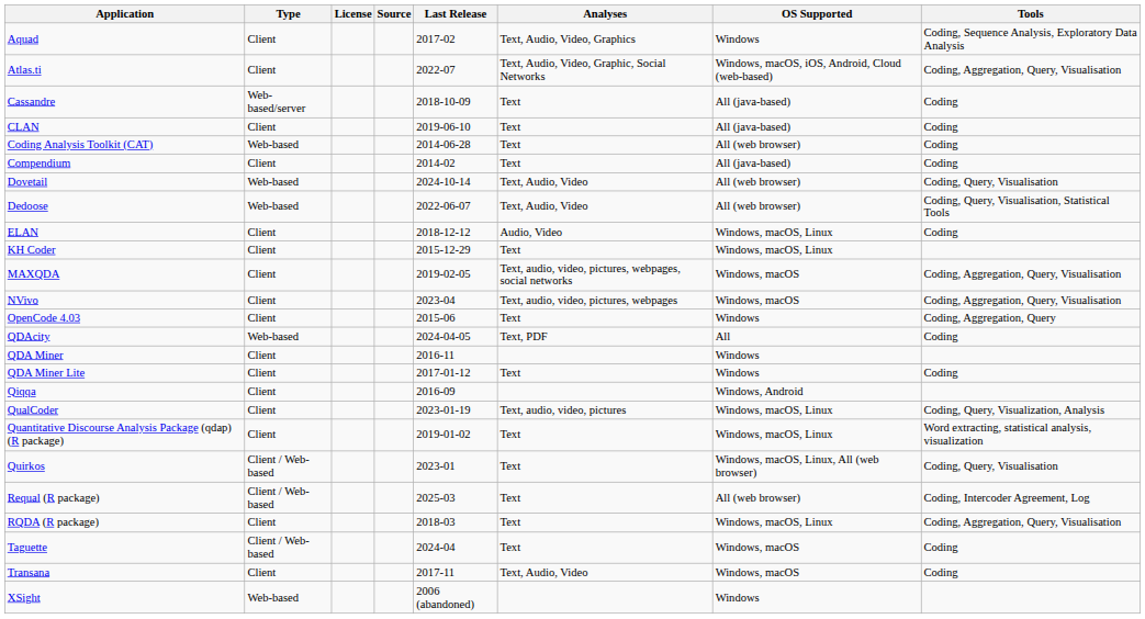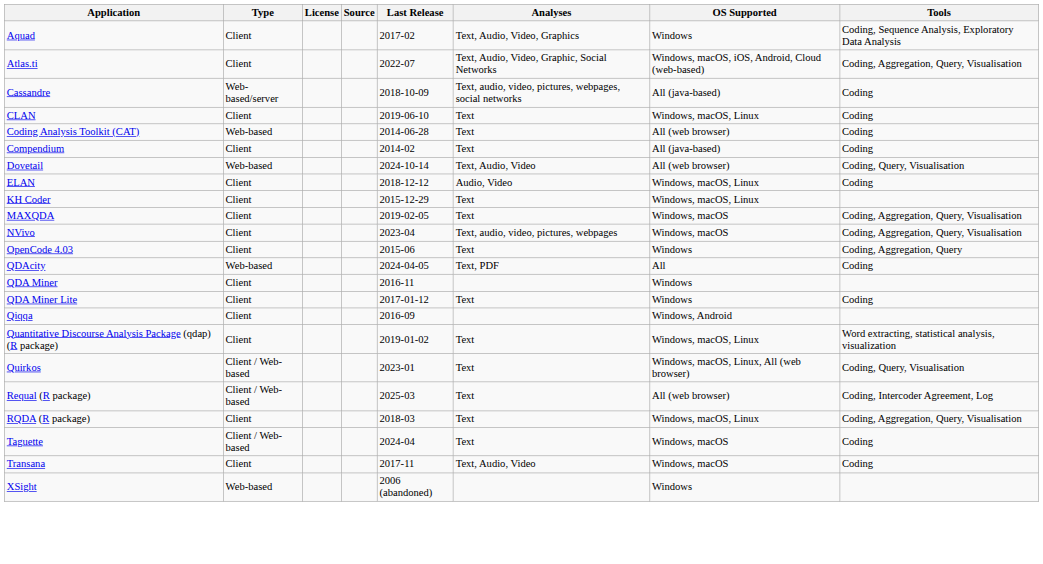 <table class="wikitable sortable">
 <tr>
 <th>Application</th>
 <th>Type</th>
 <th>License</th>
 <th>Source</th>
 <th>Last Release</th>
 <th>Analyses</th>
 <th>OS Supported</th>
 <th>Tools</th>
 </tr>
 <tr --->
 <td><a href='#'>Aquad</a></td>
 <td>Client</td>
 <td></td>
 <td></td>
 <td>2017-02</td>
 <td>Text, Audio, Video, Graphics</td>
 <td>Windows</td>
 <td>Coding, Sequence Analysis, Exploratory Data Analysis</td>
 </tr>
 <tr --->
 <td><a href='#'>Atlas.ti</a></td>
 <td>Client</td>
 <td></td>
 <td></td>
 <td>2022-07</td>
 <td>Text, Audio, Video, Graphic, Social Networks</td>
 <td>Windows, macOS, iOS, Android, Cloud (web-based)</td>
 <td>Coding, Aggregation, Query, Visualisation</td>
 </tr>
 <tr --->
 <td><a href='#'>Cassandre</a></td>
 <td>Web-based/server</td>
 <td></td>
 <td></td>
 <td>2018-10-09</td>
-<td>Text</td>
+<td>Text, audio, video, pictures, webpages, social networks</td>
 <td>All (java-based)</td>
 <td>Coding</td>
 </tr>
 <tr --->
 <td><a href='#'>CLAN</a></td>
 <td>Client</td>
 <td></td>
 <td></td>
 <td>2019-06-10</td>
 <td>Text</td>
-<td>All (java-based)</td>
+<td>Windows, macOS, Linux</td>
 <td>Coding</td>
 </tr>
 <tr --->
 <td><a href='#'>Coding Analysis Toolkit (CAT)</a></td>
 <td>Web-based</td>
 <td></td>
 <td></td>
 <td>2014-06-28</td>
 <td>Text</td>
 <td>All (web browser)</td>
 <td>Coding</td>
 </tr>
 <tr --->
 <td><a href='#'>Compendium</a></td>
 <td>Client</td>
 <td></td>
 <td></td>
 <td>2014-02</td>
 <td>Text</td>
 <td>All (java-based)</td>
 <td>Coding</td>
 </tr>
 <tr --->
 <td><a href='#'>Dovetail</a></td>
 <td>Web-based</td>
 <td></td>
 <td></td>
 <td>2024-10-14</td>
 <td>Text, Audio, Video</td>
 <td>All (web browser)</td>
 <td>Coding, Query, Visualisation</td>
 </tr>
 <tr --->
-<td><a href='#'>Dedoose</a></td>
-<td>Web-based</td>
-<td></td>
-<td></td>
-<td>2022-06-07</td>
-<td>Text, Audio, Video</td>
-<td>All (web browser)</td>
-<td>Coding, Query, Visualisation, Statistical Tools</td>
-</tr>
-<tr --->
 <td><a href='#'>ELAN</a></td>
 <td>Client</td>
 <td></td>
 <td></td>
 <td>2018-12-12</td>
 <td>Audio, Video</td>
 <td>Windows, macOS, Linux</td>
 <td>Coding</td>
 </tr>
 <tr --->
 <td><a href='#'>KH Coder</a></td>
 <td>Client</td>
 <td></td>
 <td></td>
 <td>2015-12-29</td>
 <td>Text</td>
 <td>Windows, macOS, Linux</td>
 <td></td>
 </tr>
 <tr --->
 <td><a href='#'>MAXQDA</a></td>
 <td>Client</td>
 <td></td>
 <td></td>
 <td>2019-02-05</td>
-<td>Text, audio, video, pictures, webpages, social networks</td>
+<td>Text</td>
 <td>Windows, macOS</td>
 <td>Coding, Aggregation, Query, Visualisation</td>
 </tr>
 <tr --->
 <td><a href='#'>NVivo</a></td>
 <td>Client</td>
 <td></td>
 <td></td>
 <td>2023-04</td>
 <td>Text, audio, video, pictures, webpages</td>
 <td>Windows, macOS</td>
 <td>Coding, Aggregation, Query, Visualisation</td>
 </tr>
 <tr --->
 <td><a href='#'>OpenCode 4.03</a></td>
 <td>Client</td>
 <td></td>
 <td></td>
 <td>2015-06</td>
 <td>Text</td>
 <td>Windows</td>
 <td>Coding, Aggregation, Query</td>
 </tr>
 <tr --->
 <td><a href='#'>QDAcity</a></td>
 <td>Web-based</td>
 <td></td>
 <td></td>
 <td>2024-04-05</td>
 <td>Text, PDF</td>
 <td>All</td>
 <td>Coding</td>
 </tr>
 <tr --->
 <td><a href='#'>QDA Miner</a></td>
 <td>Client</td>
 <td></td>
 <td></td>
 <td>2016-11</td>
 <td></td>
 <td>Windows</td>
 <td></td>
 </tr>
 <tr --->
 <td><a href='#'>QDA Miner Lite</a></td>
 <td>Client</td>
 <td></td>
 <td></td>
 <td>2017-01-12</td>
 <td>Text</td>
 <td>Windows</td>
 <td>Coding</td>
 </tr>
 <tr --->
 <td><a href='#'>Qiqqa</a></td>
 <td>Client</td>
 <td></td>
 <td></td>
 <td>2016-09</td>
 <td></td>
 <td>Windows, Android</td>
 <td></td>
-</tr>
-<tr --->
-<td><a href='#'>QualCoder</a></td>
-<td>Client</td>
-<td></td>
-<td></td>
-<td>2023-01-19</td>
-<td>Text, audio, video, pictures</td>
-<td>Windows, macOS, Linux</td>
-<td>Coding, Query, Visualization, Analysis</td>
 </tr>
 <tr --->
 <td><a href='#'>Quantitative Discourse Analysis Package</a> (qdap) (<a href='#'>R</a> package)</td>
 <td>Client</td>
 <td></td>
 <td></td>
 <td>2019-01-02</td>
 <td>Text</td>
 <td>Windows, macOS, Linux</td>
 <td>Word extracting, statistical analysis, visualization</td>
 </tr>
 <tr --->
 <td><a href='#'>Quirkos</a></td>
 <td>Client / Web-based</td>
 <td></td>
 <td></td>
 <td>2023-01</td>
 <td>Text</td>
 <td>Windows, macOS, Linux, All (web browser)</td>
 <td>Coding, Query, Visualisation</td>
 </tr>
 <tr --->
 <td><a href='#'>Requal</a> (<a href='#'>R</a> package)</td>
 <td>Client / Web-based</td>
 <td></td>
 <td></td>
 <td>2025-03</td>
 <td>Text</td>
 <td>All (web browser)</td>
 <td>Coding, Intercoder Agreement, Log</td>
 </tr>
 <tr --->
 <td><a href='#'>RQDA</a> (<a href='#'>R</a> package)</td>
 <td>Client</td>
 <td></td>
 <td></td>
 <td>2018-03</td>
 <td>Text</td>
 <td>Windows, macOS, Linux</td>
 <td>Coding, Aggregation, Query, Visualisation</td>
 </tr>
 <tr --->
 <td><a href='#'>Taguette</a></td>
 <td>Client / Web-based</td>
 <td></td>
 <td></td>
 <td>2024-04</td>
 <td>Text</td>
 <td>Windows, macOS</td>
 <td>Coding</td>
 </tr>
 <tr --->
 <td><a href='#'>Transana</a></td>
 <td>Client</td>
 <td></td>
 <td></td>
 <td>2017-11</td>
 <td>Text, Audio, Video</td>
 <td>Windows, macOS</td>
 <td>Coding</td>
 </tr>
 <tr --->
 <td><a href='#'>XSight</a></td>
 <td>Web-based</td>
 <td></td>
 <td></td>
 <td>2006 (abandoned)</td>
 <td></td>
 <td>Windows</td>
 <td></td>
 </tr>
 </table>
